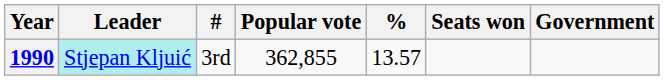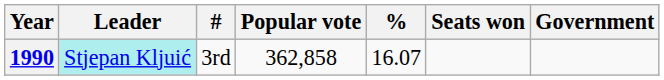 <table class="wikitable" style="text-align: right;">
 <tr>
 <th>Year</th>
 <th>Leader</th>
 <th>#</th>
 <th>Popular vote</th>
 <th>%</th>
 <th>Seats won</th>
 <th>Government</th>
 </tr>
 <tr>
 <th><a href='#'>1990</a></th>
 <td align=center style="background: paleturquoise;"><a href='#'>Stjepan Kljuić</a></td>
 <td>3rd</td>
-<td align=center>362,855</td>
-<td>13.57</td>
+<td align=center>362,858</td>
+<td>16.07</td>
 <td></td>
 <td></td>
 </tr>
 </table>
